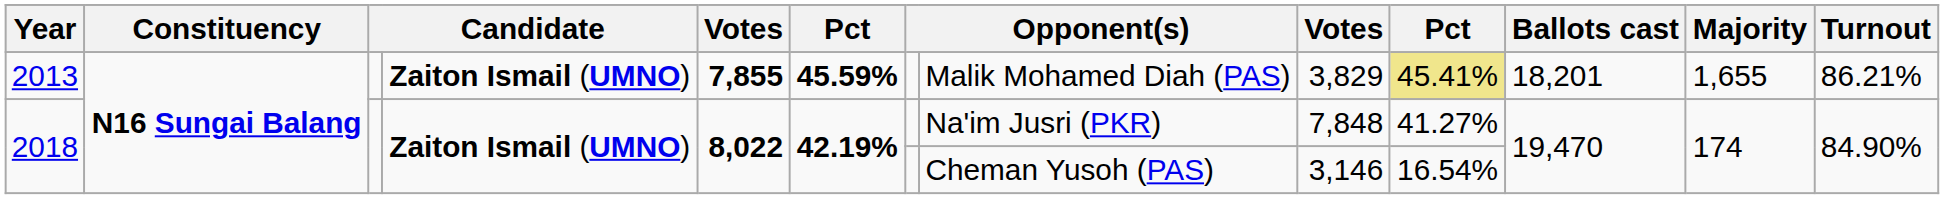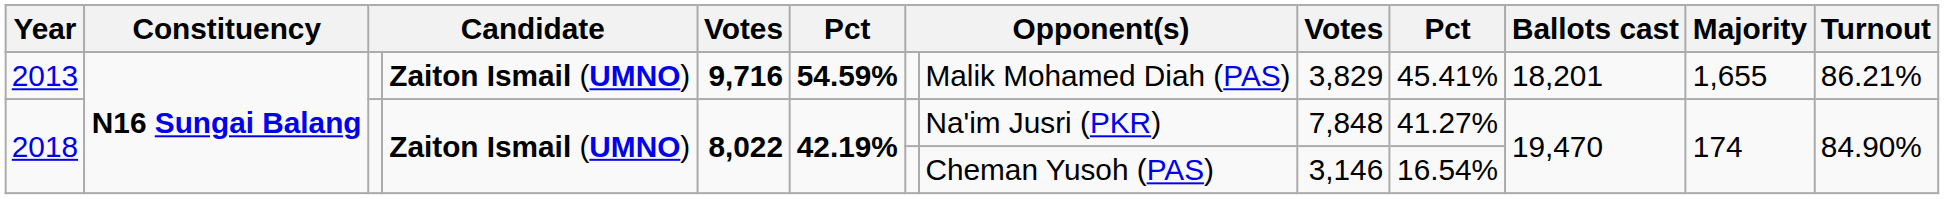 <table class="wikitable" style="margin:0.5em ; font-size:95%">
 <tr>
 <th>Year</th>
 <th>Constituency</th>
 <th colspan=2>Candidate</th>
 <th>Votes</th>
 <th>Pct</th>
 <th colspan=2>Opponent(s)</th>
 <th>Votes</th>
 <th>Pct</th>
 <th>Ballots cast</th>
 <th>Majority</th>
 <th>Turnout</th>
 </tr>
 <tr>
 <td><a href='#'>2013</a></td>
 <td rowspan=3><strong>N16 <a href='#'>Sungai Balang</a></strong></td>
 <td></td>
 <td><strong>Zaiton Ismail</strong> (<a href='#'><strong>UMNO</strong></a>)</td>
-<td align="right"><strong>7,855</strong></td>
-<td><strong>45.59%</strong></td>
+<td align="right"><strong>9,716</strong></td>
+<td><strong>54.59%</strong></td>
 <td></td>
 <td>Malik Mohamed Diah (<a href='#'>PAS</a>)</td>
 <td align="right">3,829</td>
-<td style="background: khaki;">45.41%</td>
+<td>45.41%</td>
 <td>18,201</td>
 <td>1,655</td>
 <td>86.21%</td>
 </tr>
 <tr>
 <td rowspan=2><a href='#'>2018</a></td>
 <td rowspan=2 ></td>
 <td rowspan=2><strong>Zaiton Ismail</strong> (<a href='#'><strong>UMNO</strong></a>)</td>
 <td rowspan=2 align="right"><strong>8,022</strong></td>
 <td rowspan=2><strong>42.19%</strong></td>
 <td></td>
 <td>Na'im Jusri (<a href='#'>PKR</a>)</td>
 <td align="right">7,848</td>
 <td>41.27%</td>
 <td rowspan=2>19,470</td>
 <td rowspan=2>174</td>
 <td rowspan=2>84.90%</td>
 </tr>
 <tr>
 <td></td>
 <td>Cheman Yusoh (<a href='#'>PAS</a>)</td>
 <td align="right">3,146</td>
 <td>16.54%</td>
 </tr>
 </table>
